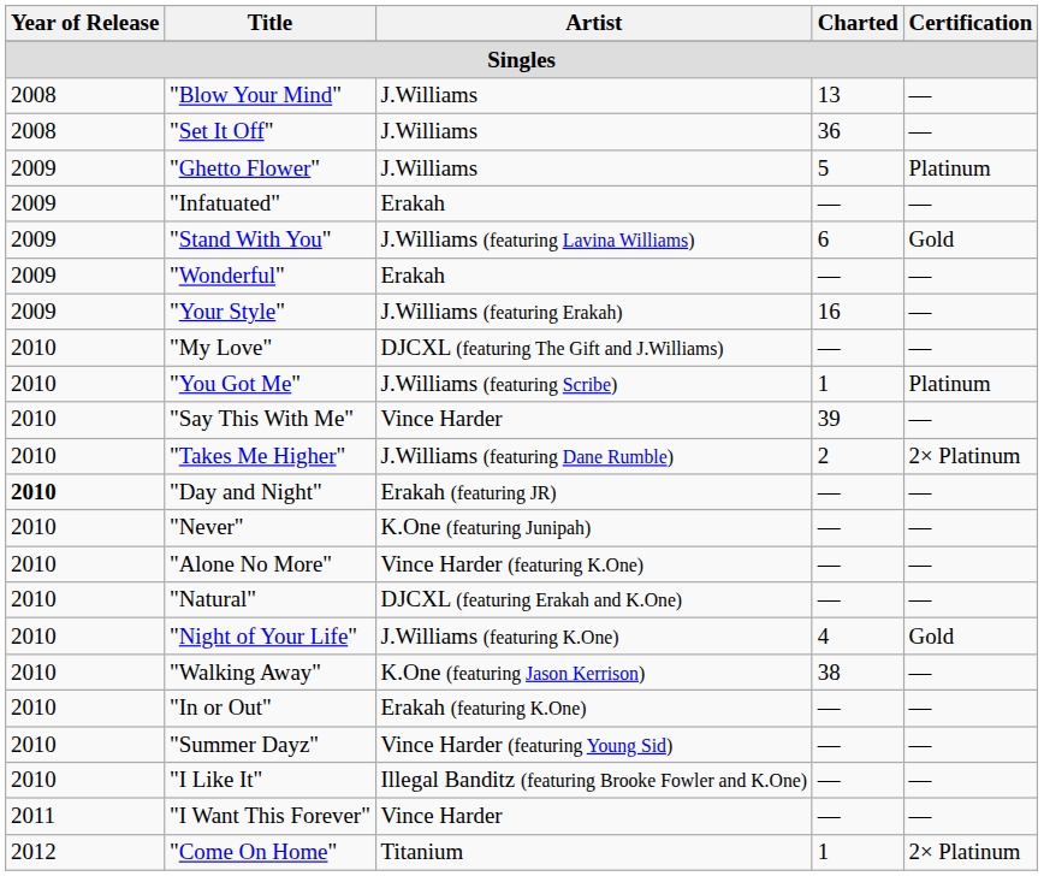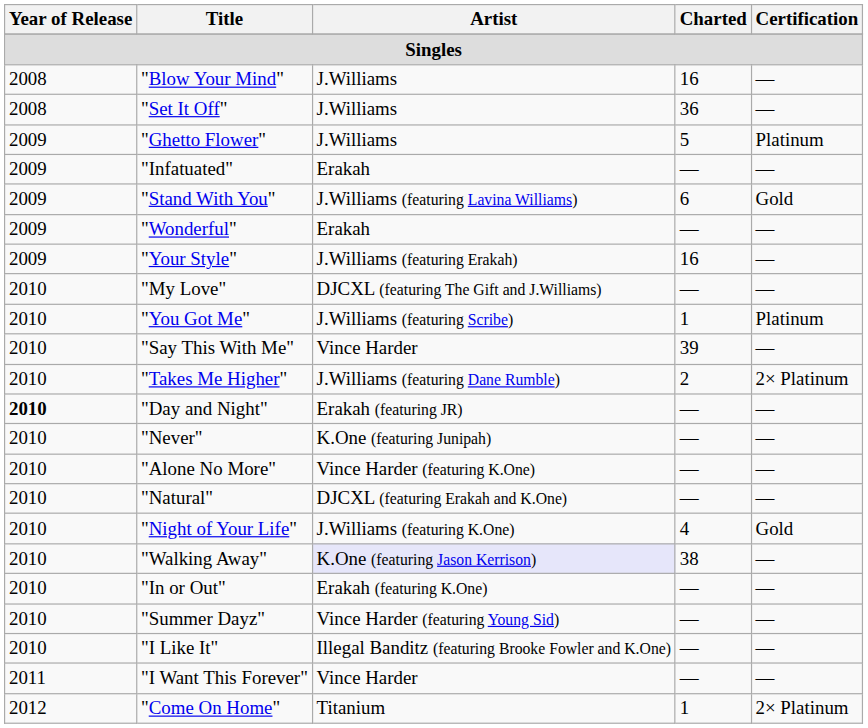 <table class="wikitable">
 <tr>
 <th>Year of Release</th>
 <th>Title</th>
 <th>Artist</th>
 <th>Charted</th>
 <th>Certification</th>
 </tr>
 <tr>
 </tr>
 <tr bgcolor="#DDDDDD">
 <td colspan=7 align=center><strong>Singles</strong></td>
 </tr>
 <tr>
 <td>2008</td>
 <td>"<a href='#'>Blow Your Mind</a>"</td>
 <td>J.Williams</td>
-<td>13</td>
+<td>16</td>
 <td>—</td>
 </tr>
 <tr>
 <td>2008</td>
 <td>"<a href='#'>Set It Off</a>"</td>
 <td>J.Williams</td>
 <td>36</td>
 <td>—</td>
 </tr>
 <tr>
 <td>2009</td>
 <td>"<a href='#'>Ghetto Flower</a>"</td>
 <td>J.Williams</td>
 <td>5</td>
 <td>Platinum</td>
 </tr>
 <tr>
 <td>2009</td>
 <td>"Infatuated"</td>
 <td>Erakah</td>
 <td>—</td>
 <td>—</td>
 </tr>
 <tr>
 <td>2009</td>
 <td>"<a href='#'>Stand With You</a>"</td>
 <td>J.Williams <small>(featuring <a href='#'>Lavina Williams</a>)</small></td>
 <td>6</td>
 <td>Gold</td>
 </tr>
 <tr>
 <td>2009</td>
 <td>"<a href='#'>Wonderful</a>"</td>
 <td>Erakah</td>
 <td>—</td>
 <td>—</td>
 </tr>
 <tr>
 <td>2009</td>
 <td>"<a href='#'>Your Style</a>"</td>
 <td>J.Williams <small>(featuring Erakah)</small></td>
 <td>16</td>
 <td>—</td>
 </tr>
 <tr>
 <td>2010</td>
 <td>"My Love"</td>
 <td>DJCXL <small>(featuring The Gift and J.Williams)</small></td>
 <td>—</td>
 <td>—</td>
 </tr>
 <tr>
 <td>2010</td>
 <td>"<a href='#'>You Got Me</a>"</td>
 <td>J.Williams <small>(featuring <a href='#'>Scribe</a>)</small></td>
 <td>1</td>
 <td>Platinum</td>
 </tr>
 <tr>
 <td>2010</td>
 <td>"Say This With Me"</td>
 <td>Vince Harder</td>
 <td>39</td>
 <td>—</td>
 </tr>
 <tr>
 <td>2010</td>
 <td>"<a href='#'>Takes Me Higher</a>"</td>
 <td>J.Williams <small>(featuring <a href='#'>Dane Rumble</a>)</small></td>
 <td>2</td>
 <td>2× Platinum</td>
 </tr>
 <tr>
 <td><strong>2010</strong></td>
 <td>"Day and Night"</td>
 <td>Erakah <small>(featuring JR)</small></td>
 <td>—</td>
 <td>—</td>
 </tr>
 <tr>
 <td>2010</td>
 <td>"Never"</td>
 <td>K.One <small>(featuring Junipah)</small></td>
 <td>—</td>
 <td>—</td>
 </tr>
 <tr>
 <td>2010</td>
 <td>"Alone No More"</td>
 <td>Vince Harder <small>(featuring K.One)</small></td>
 <td>—</td>
 <td>—</td>
 </tr>
 <tr>
 <td>2010</td>
 <td>"Natural"</td>
 <td>DJCXL <small>(featuring Erakah and K.One)</small></td>
 <td>—</td>
 <td>—</td>
 </tr>
 <tr>
 <td>2010</td>
 <td>"<a href='#'>Night of Your Life</a>"</td>
 <td>J.Williams <small>(featuring K.One)</small></td>
 <td>4</td>
 <td>Gold</td>
 </tr>
 <tr>
 <td>2010</td>
 <td>"Walking Away"</td>
-<td>K.One <small>(featuring <a href='#'>Jason Kerrison</a>)</small></td>
+<td style="background: lavender;">K.One <small>(featuring <a href='#'>Jason Kerrison</a>)</small></td>
 <td>38</td>
 <td>—</td>
 </tr>
 <tr>
 <td>2010</td>
 <td>"In or Out"</td>
 <td>Erakah <small>(featuring K.One)</small></td>
 <td>—</td>
 <td>—</td>
 </tr>
 <tr>
 <td>2010</td>
 <td>"Summer Dayz"</td>
 <td>Vince Harder <small>(featuring <a href='#'>Young Sid</a>)</small></td>
 <td>—</td>
 <td>—</td>
 </tr>
 <tr>
 <td>2010</td>
 <td>"I Like It"</td>
 <td>Illegal Banditz <small>(featuring Brooke Fowler and K.One)</small></td>
 <td>—</td>
 <td>—</td>
 </tr>
 <tr>
 <td>2011</td>
 <td>"I Want This Forever"</td>
 <td>Vince Harder</td>
 <td>—</td>
 <td>—</td>
 </tr>
 <tr>
 <td>2012</td>
 <td>"<a href='#'>Come On Home</a>"</td>
 <td>Titanium</td>
 <td>1</td>
 <td>2× Platinum</td>
 </tr>
 </table>
